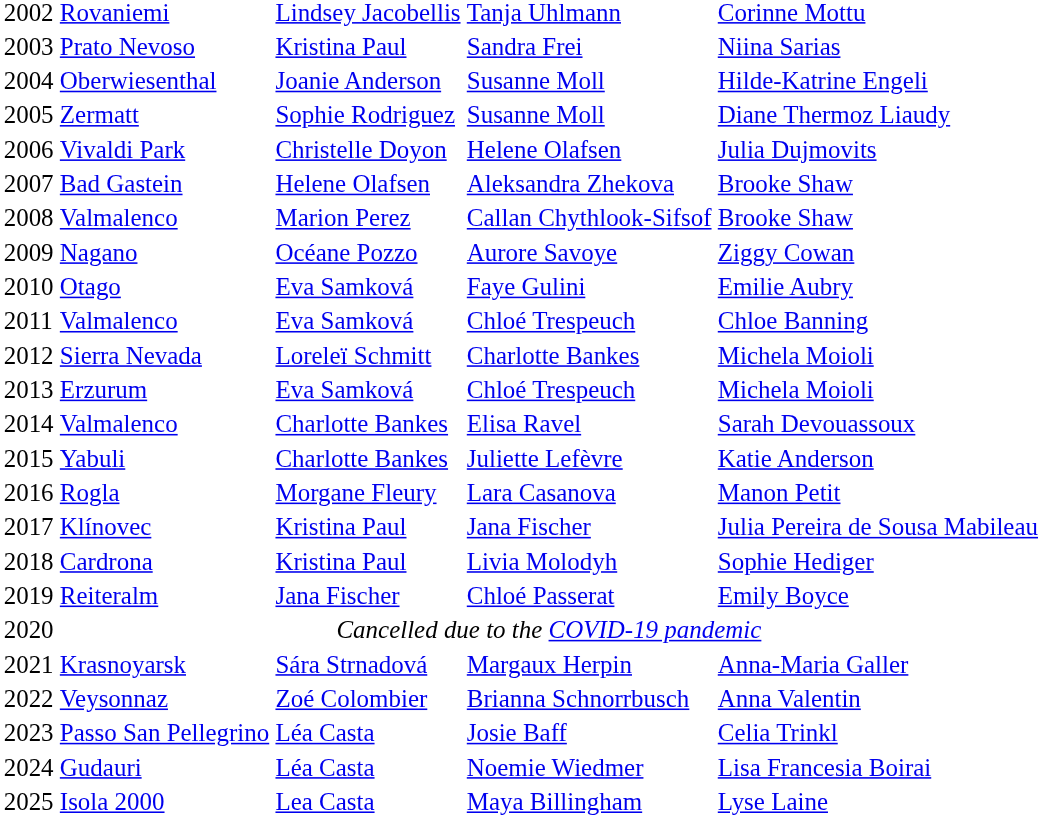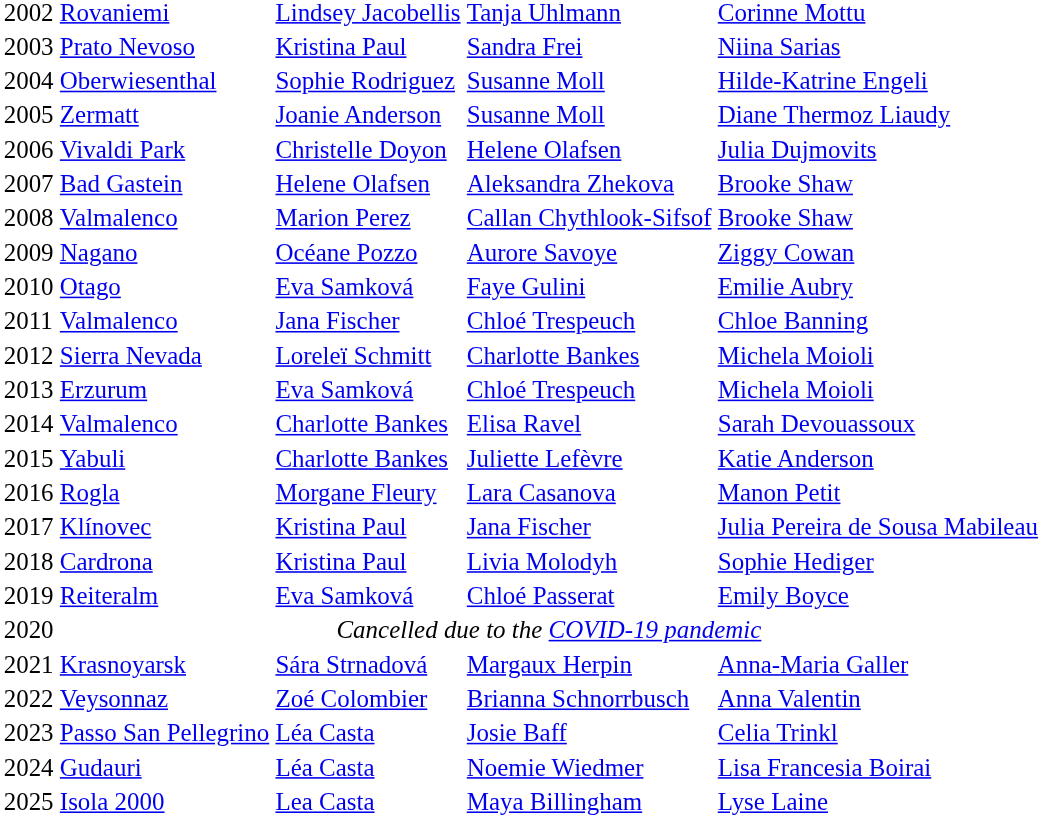 <table>
 <tr>
 <td>2002</td>
 <td> <a href='#'>Rovaniemi</a></td>
 <td> <a href='#'>Lindsey Jacobellis</a></td>
 <td> <a href='#'>Tanja Uhlmann</a></td>
 <td> <a href='#'>Corinne Mottu</a></td>
 </tr>
 <tr>
 <td>2003</td>
 <td> <a href='#'>Prato Nevoso</a></td>
 <td> <a href='#'>Kristina Paul</a></td>
 <td> <a href='#'>Sandra Frei</a></td>
 <td> <a href='#'>Niina Sarias</a></td>
 </tr>
 <tr>
 <td>2004</td>
 <td> <a href='#'>Oberwiesenthal</a></td>
-<td> <a href='#'>Joanie Anderson</a></td>
+<td> <a href='#'>Sophie Rodriguez</a></td>
 <td> <a href='#'>Susanne Moll</a></td>
 <td> <a href='#'>Hilde-Katrine Engeli</a></td>
 </tr>
 <tr>
 <td>2005</td>
 <td> <a href='#'>Zermatt</a></td>
-<td> <a href='#'>Sophie Rodriguez</a></td>
+<td> <a href='#'>Joanie Anderson</a></td>
 <td> <a href='#'>Susanne Moll</a></td>
 <td> <a href='#'>Diane Thermoz Liaudy</a></td>
 </tr>
 <tr>
 <td>2006</td>
 <td> <a href='#'>Vivaldi Park</a></td>
 <td> <a href='#'>Christelle Doyon</a></td>
 <td> <a href='#'>Helene Olafsen</a></td>
 <td> <a href='#'>Julia Dujmovits</a></td>
 </tr>
 <tr>
 <td>2007</td>
 <td> <a href='#'>Bad Gastein</a></td>
 <td> <a href='#'>Helene Olafsen</a></td>
 <td> <a href='#'>Aleksandra Zhekova</a></td>
 <td> <a href='#'>Brooke Shaw</a></td>
 </tr>
 <tr>
 <td>2008</td>
 <td> <a href='#'>Valmalenco</a></td>
 <td> <a href='#'>Marion Perez</a></td>
 <td> <a href='#'>Callan Chythlook-Sifsof</a></td>
 <td> <a href='#'>Brooke Shaw</a></td>
 </tr>
 <tr>
 <td>2009</td>
 <td> <a href='#'>Nagano</a></td>
 <td> <a href='#'>Océane Pozzo</a></td>
 <td> <a href='#'>Aurore Savoye</a></td>
 <td> <a href='#'>Ziggy Cowan</a></td>
 </tr>
 <tr>
 <td>2010</td>
 <td> <a href='#'>Otago</a></td>
 <td> <a href='#'>Eva Samková</a></td>
 <td> <a href='#'>Faye Gulini</a></td>
 <td> <a href='#'>Emilie Aubry</a></td>
 </tr>
 <tr>
 <td>2011</td>
 <td> <a href='#'>Valmalenco</a></td>
-<td> <a href='#'>Eva Samková</a></td>
+<td> <a href='#'>Jana Fischer</a></td>
 <td> <a href='#'>Chloé Trespeuch</a></td>
 <td> <a href='#'>Chloe Banning</a></td>
 </tr>
 <tr>
 <td>2012</td>
 <td> <a href='#'>Sierra Nevada</a></td>
 <td> <a href='#'>Loreleï Schmitt</a></td>
 <td> <a href='#'>Charlotte Bankes</a></td>
 <td> <a href='#'>Michela Moioli</a></td>
 </tr>
 <tr>
 <td>2013</td>
 <td> <a href='#'>Erzurum</a></td>
 <td> <a href='#'>Eva Samková</a></td>
 <td> <a href='#'>Chloé Trespeuch</a></td>
 <td> <a href='#'>Michela Moioli</a></td>
 </tr>
 <tr>
 <td>2014</td>
 <td> <a href='#'>Valmalenco</a></td>
 <td> <a href='#'>Charlotte Bankes</a></td>
 <td> <a href='#'>Elisa Ravel</a></td>
 <td> <a href='#'>Sarah Devouassoux</a></td>
 </tr>
 <tr>
 <td>2015</td>
 <td> <a href='#'>Yabuli</a></td>
 <td> <a href='#'>Charlotte Bankes</a></td>
 <td> <a href='#'>Juliette Lefèvre</a></td>
 <td> <a href='#'>Katie Anderson</a></td>
 </tr>
 <tr>
 <td>2016</td>
 <td> <a href='#'>Rogla</a></td>
 <td> <a href='#'>Morgane Fleury</a></td>
 <td> <a href='#'>Lara Casanova</a></td>
 <td> <a href='#'>Manon Petit</a></td>
 </tr>
 <tr>
 <td>2017</td>
 <td> <a href='#'>Klínovec</a></td>
 <td> <a href='#'>Kristina Paul</a></td>
 <td> <a href='#'>Jana Fischer</a></td>
 <td> <a href='#'>Julia Pereira de Sousa Mabileau</a></td>
 </tr>
 <tr>
 <td>2018</td>
 <td> <a href='#'>Cardrona</a></td>
 <td> <a href='#'>Kristina Paul</a></td>
 <td> <a href='#'>Livia Molodyh</a></td>
 <td> <a href='#'>Sophie Hediger</a></td>
 </tr>
 <tr>
 <td>2019</td>
 <td> <a href='#'>Reiteralm</a></td>
-<td> <a href='#'>Jana Fischer</a></td>
+<td> <a href='#'>Eva Samková</a></td>
 <td> <a href='#'>Chloé Passerat</a></td>
 <td> <a href='#'>Emily Boyce</a></td>
 </tr>
 <tr>
 <td>2020</td>
 <td colspan=4 align=center><em>Cancelled due to the <a href='#'>COVID-19 pandemic</a></em></td>
 </tr>
 <tr>
 <td>2021</td>
 <td> <a href='#'>Krasnoyarsk</a></td>
 <td> <a href='#'>Sára Strnadová</a></td>
 <td> <a href='#'>Margaux Herpin</a></td>
 <td> <a href='#'>Anna-Maria Galler</a></td>
 </tr>
 <tr>
 <td>2022</td>
 <td> <a href='#'>Veysonnaz</a></td>
 <td> <a href='#'>Zoé Colombier</a></td>
 <td> <a href='#'>Brianna Schnorrbusch</a></td>
 <td> <a href='#'>Anna Valentin</a></td>
 </tr>
 <tr>
 <td>2023</td>
 <td> <a href='#'>Passo San Pellegrino</a></td>
 <td> <a href='#'>Léa Casta</a></td>
 <td> <a href='#'>Josie Baff</a></td>
 <td> <a href='#'>Celia Trinkl</a></td>
 </tr>
 <tr>
 <td>2024</td>
 <td> <a href='#'>Gudauri</a></td>
 <td> <a href='#'>Léa Casta</a></td>
 <td> <a href='#'>Noemie Wiedmer</a></td>
 <td> <a href='#'>Lisa Francesia Boirai</a></td>
 </tr>
 <tr>
 <td>2025</td>
 <td> <a href='#'>Isola 2000</a></td>
 <td> <a href='#'>Lea Casta</a></td>
 <td> <a href='#'>Maya Billingham</a></td>
 <td> <a href='#'>Lyse Laine</a></td>
 </tr>
 </table>
